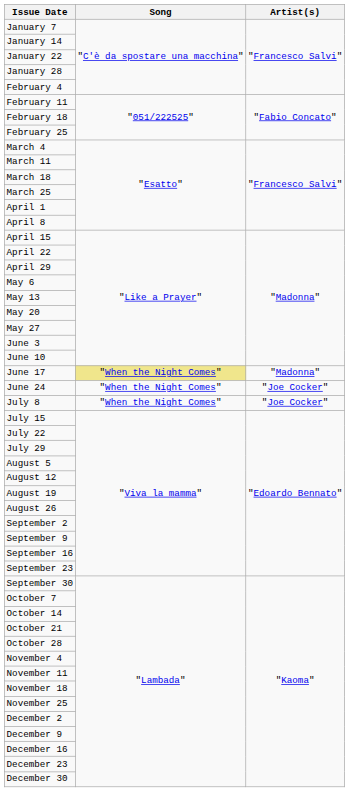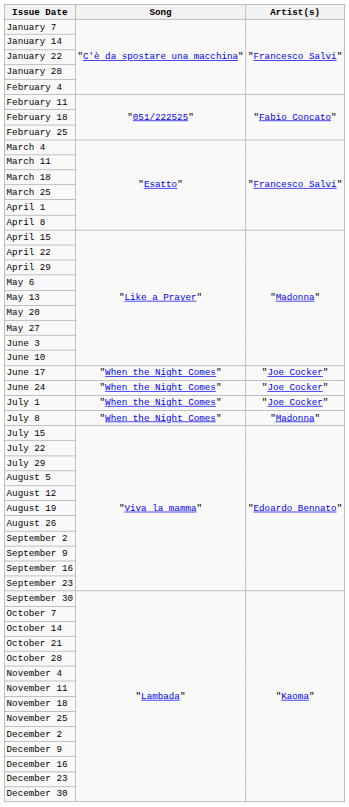 <table class="wikitable">
 <tr>
 <th align="center">Issue Date</th>
 <th align="center">Song</th>
 <th align="center">Artist(s)</th>
 </tr>
 <tr>
 <td align="left">January 7</td>
 <td align="center" rowspan="5">"<a href='#'>C'è da spostare una macchina</a>"</td>
 <td align="center" rowspan="5">"<a href='#'>Francesco Salvi</a>"</td>
 </tr>
 <tr>
 <td>January 14</td>
 </tr>
 <tr>
 <td>January 22</td>
 </tr>
 <tr>
 <td>January 28</td>
 </tr>
 <tr>
 <td>February 4</td>
 </tr>
 <tr>
 <td align="left">February 11</td>
 <td align="center" rowspan="3">"<a href='#'>051/222525</a>"</td>
 <td align="center" rowspan="3">"<a href='#'>Fabio Concato</a>"</td>
 </tr>
 <tr>
 <td>February 18</td>
 </tr>
 <tr>
 <td>February 25</td>
 </tr>
 <tr>
 <td align="left">March 4</td>
 <td align="center" rowspan="6">"<a href='#'>Esatto</a>"</td>
 <td align="center" rowspan="6">"<a href='#'>Francesco Salvi</a>"</td>
 </tr>
 <tr>
 <td>March 11</td>
 </tr>
 <tr>
 <td>March 18</td>
 </tr>
 <tr>
 <td>March 25</td>
 </tr>
 <tr>
 <td>April 1</td>
 </tr>
 <tr>
 <td>April 8</td>
 </tr>
 <tr>
 <td align="left">April 15</td>
 <td align="center" rowspan="9">"<a href='#'>Like a Prayer</a>"</td>
 <td align="center" rowspan="9">"<a href='#'>Madonna</a>"</td>
 </tr>
 <tr>
 <td>April 22</td>
 </tr>
 <tr>
 <td>April 29</td>
 </tr>
 <tr>
 <td>May 6</td>
 </tr>
 <tr>
 <td>May 13</td>
 </tr>
 <tr>
 <td>May 20</td>
 </tr>
 <tr>
 <td>May 27</td>
 </tr>
 <tr>
 <td>June 3</td>
 </tr>
 <tr>
 <td>June 10</td>
 </tr>
 <tr>
 <td align="left">June 17</td>
-<td align="center" rowspan="1" style="background: khaki;">"<a href='#'>When the Night Comes</a>"</td>
-<td align="center" rowspan="1">"<a href='#'>Madonna</a>"</td>
+<td align="center" rowspan="1">"<a href='#'>When the Night Comes</a>"</td>
+<td align="center" rowspan="1">"<a href='#'>Joe Cocker</a>"</td>
 </tr>
 <tr>
 <td align="left">June 24</td>
 <td align="center" rowspan="1">"<a href='#'>When the Night Comes</a>"</td>
 <td align="center" rowspan="1">"<a href='#'>Joe Cocker</a>"</td>
 </tr>
 <tr>
+<td align="left">July 1</td>
+<td align="center" rowspan="1">"<a href='#'>When the Night Comes</a>"</td>
+<td align="center" rowspan="1">"<a href='#'>Joe Cocker</a>"</td>
+</tr>
+<tr>
 <td align="left">July 8</td>
 <td align="center" rowspan="1">"<a href='#'>When the Night Comes</a>"</td>
-<td align="center" rowspan="1">"<a href='#'>Joe Cocker</a>"</td>
+<td align="center" rowspan="1">"<a href='#'>Madonna</a>"</td>
 </tr>
 <tr>
 <td align="left">July 15</td>
 <td align="center" rowspan="11">"<a href='#'>Viva la mamma</a>"</td>
 <td align="center" rowspan="11">"<a href='#'>Edoardo Bennato</a>"</td>
 </tr>
 <tr>
 <td>July 22</td>
 </tr>
 <tr>
 <td>July 29</td>
 </tr>
 <tr>
 <td>August 5</td>
 </tr>
 <tr>
 <td>August 12</td>
 </tr>
 <tr>
 <td>August 19</td>
 </tr>
 <tr>
 <td>August 26</td>
 </tr>
 <tr>
 <td>September 2</td>
 </tr>
 <tr>
 <td>September 9</td>
 </tr>
 <tr>
 <td>September 16</td>
 </tr>
 <tr>
 <td>September 23</td>
 </tr>
 <tr>
 <td align="left">September 30</td>
 <td align="center" rowspan="14">"<a href='#'>Lambada</a>"</td>
 <td align="center" rowspan="14">"<a href='#'>Kaoma</a>"</td>
 </tr>
 <tr>
 <td>October 7</td>
 </tr>
 <tr>
 <td>October 14</td>
 </tr>
 <tr>
 <td>October 21</td>
 </tr>
 <tr>
 <td>October 28</td>
 </tr>
 <tr>
 <td>November 4</td>
 </tr>
 <tr>
 <td>November 11</td>
 </tr>
 <tr>
 <td>November 18</td>
 </tr>
 <tr>
 <td>November 25</td>
 </tr>
 <tr>
 <td>December 2</td>
 </tr>
 <tr>
 <td>December 9</td>
 </tr>
 <tr>
 <td>December 16</td>
 </tr>
 <tr>
 <td>December 23</td>
 </tr>
 <tr>
 <td>December 30</td>
 </tr>
 </table>
